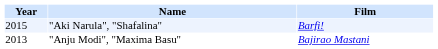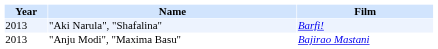 <table cellspacing="1" cellpadding="1" border="0" style="width:50%;">
 <tr style="background:#d1e4fd;">
 <th>Year</th>
 <th>Name</th>
 <th>Film</th>
 </tr>
 <tr style="background:#edf3fe;">
-<td>2015</td>
+<td>2013</td>
 <td>"Aki Narula", "Shafalina"</td>
 <td><em><a href='#'>Barfi!</a></em></td>
 </tr>
 <tr>
 <td>2013</td>
 <td>"Anju Modi", "Maxima Basu"</td>
 <td><em><a href='#'>Bajirao Mastani</a></em></td>
 </tr>
 </table>
